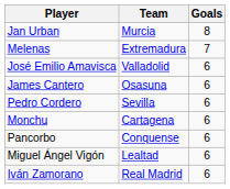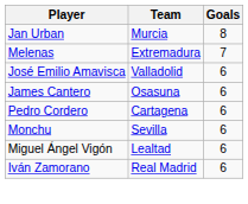 <table class="wikitable">
 <tr>
 <th>Player</th>
 <th>Team</th>
 <th>Goals</th>
 </tr>
 <tr>
 <td> <a href='#'>Jan Urban</a></td>
 <td><a href='#'>Murcia</a></td>
 <td align=center>8</td>
 </tr>
 <tr>
 <td> <a href='#'>Melenas</a></td>
 <td><a href='#'>Extremadura</a></td>
 <td align=center>7</td>
 </tr>
 <tr>
 <td> <a href='#'>José Emilio Amavisca</a></td>
 <td><a href='#'>Valladolid</a></td>
 <td align=center>6</td>
 </tr>
 <tr>
 <td> <a href='#'>James Cantero</a></td>
 <td><a href='#'>Osasuna</a></td>
 <td align=center>6</td>
 </tr>
 <tr>
 <td> <a href='#'>Pedro Cordero</a></td>
-<td><a href='#'>Sevilla</a></td>
+<td><a href='#'>Cartagena</a></td>
 <td align=center>6</td>
 </tr>
 <tr>
 <td> <a href='#'>Monchu</a></td>
-<td><a href='#'>Cartagena</a></td>
-<td align=center>6</td>
-</tr>
-<tr>
-<td> Pancorbo</td>
-<td><a href='#'>Conquense</a></td>
+<td><a href='#'>Sevilla</a></td>
 <td align=center>6</td>
 </tr>
 <tr>
 <td> Miguel Ángel Vigón</td>
 <td><a href='#'>Lealtad</a></td>
 <td align=center>6</td>
 </tr>
 <tr>
 <td> <a href='#'>Iván Zamorano</a></td>
 <td><a href='#'>Real Madrid</a></td>
 <td align=center>6</td>
 </tr>
 </table>
